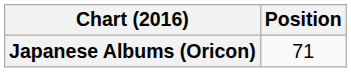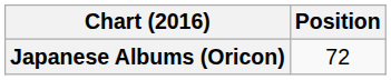 <table class="wikitable plainrowheaders" style="text-align:center">
 <tr>
 <th scope="col">Chart (2016)</th>
 <th scope="col">Position</th>
 </tr>
 <tr>
 <th scope="row">Japanese Albums (Oricon)</th>
-<td>71</td>
+<td>72</td>
 </tr>
 </table>
